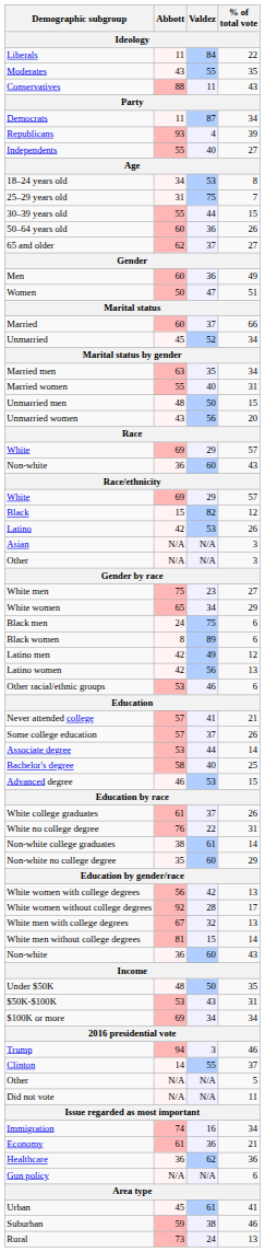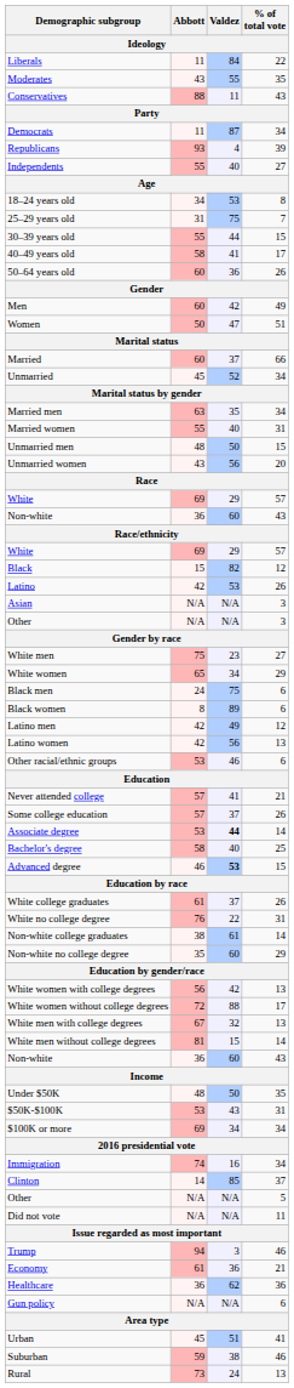 <table class="wikitable sortable" style="font-size:90%; line-height:1.2">
 <tr>
 <th>Demographic subgroup</th>
 <th>Abbott</th>
 <th>Valdez</th>
 <th>% of<br>total vote</th>
 </tr>
 <tr>
 <th colspan="4">Ideology</th>
 </tr>
 <tr>
 <td><a href='#'>Liberals</a></td>
 <td style="text-align:right; background:#fff3f3;">11</td>
 <td style="text-align:right; background:#b0ceff;">84</td>
 <td style="text-align:right;">22</td>
 </tr>
 <tr>
 <td><a href='#'>Moderates</a></td>
 <td style="text-align:right; background:#fff3f3;">43</td>
 <td style="text-align:right; background:#b0ceff;">55</td>
 <td style="text-align:right;">35</td>
 </tr>
 <tr>
 <td><a href='#'>Conservatives</a></td>
 <td style="text-align:right; background:#ffb6b6;">88</td>
 <td style="text-align:right; background:#f0f0ff;">11</td>
 <td style="text-align:right;">43</td>
 </tr>
 <tr>
 <th colspan="4">Party</th>
 </tr>
 <tr>
 <td><a href='#'>Democrats</a></td>
 <td style="text-align:right; background:#fff3f3;">11</td>
 <td style="text-align:right; background:#b0ceff;">87</td>
 <td style="text-align:right;">34</td>
 </tr>
 <tr>
 <td><a href='#'>Republicans</a></td>
 <td style="text-align:right; background:#ffb6b6;">93</td>
 <td style="text-align:right; background:#f0f0ff;">4</td>
 <td style="text-align:right;">39</td>
 </tr>
 <tr>
 <td><a href='#'>Independents</a></td>
 <td style="text-align:right; background:#ffb6b6;">55</td>
 <td style="text-align:right; background:#f0f0ff;">40</td>
 <td style="text-align:right;">27</td>
 </tr>
 <tr>
 <th colspan="4">Age</th>
 </tr>
 <tr>
 <td>18–24 years old</td>
 <td style="text-align:right; background:#fff3f3;">34</td>
 <td style="text-align:right; background:#b0ceff;">53</td>
 <td style="text-align:right;">8</td>
 </tr>
 <tr>
 <td>25–29 years old</td>
 <td style="text-align:right; background:#fff3f3;">31</td>
 <td style="text-align:right; background:#b0ceff;">75</td>
 <td style="text-align:right;">7</td>
 </tr>
 <tr>
 <td>30–39 years old</td>
 <td style="text-align:right; background:#ffb6b6;">55</td>
 <td style="text-align:right; background:#f0f0ff;">44</td>
 <td style="text-align:right;">15</td>
 </tr>
 <tr>
+<td>40–49 years old</td>
+<td style="text-align:right; background:#ffb6b6;">58</td>
+<td style="text-align:right; background:#f0f0ff;">41</td>
+<td style="text-align:right;">17</td>
+</tr>
+<tr>
 <td>50–64 years old</td>
 <td style="text-align:right; background:#ffb6b6;">60</td>
 <td style="text-align:right; background:#f0f0ff;">36</td>
 <td style="text-align:right;">26</td>
-</tr>
-<tr>
-<td>65 and older</td>
-<td style="text-align:right; background:#ffb6b6;">62</td>
-<td style="text-align:right; background:#f0f0ff;">37</td>
-<td style="text-align:right;">27</td>
 </tr>
 <tr>
 <th colspan="4">Gender</th>
 </tr>
 <tr>
 <td>Men</td>
 <td style="text-align:right; background:#ffb6b6;">60</td>
-<td style="text-align:right; background:#f0f0ff;">36</td>
+<td style="text-align:right; background:#f0f0ff;">42</td>
 <td style="text-align:right;">49</td>
 </tr>
 <tr>
 <td>Women</td>
 <td style="text-align:right; background:#ffb6b6;">50</td>
 <td style="text-align:right; background:#f0f0ff;">47</td>
 <td style="text-align:right;">51</td>
 </tr>
 <tr>
 <th colspan="4">Marital status</th>
 </tr>
 <tr>
 <td>Married</td>
 <td style="text-align:right; background:#ffb6b6;">60</td>
 <td style="text-align:right; background:#f0f0ff;">37</td>
 <td style="text-align:right;">66</td>
 </tr>
 <tr>
 <td>Unmarried</td>
 <td style="text-align:right; background:#fff3f3;">45</td>
 <td style="text-align:right; background:#b0ceff;">52</td>
 <td style="text-align:right;">34</td>
 </tr>
 <tr>
 <th colspan="4">Marital status by gender</th>
 </tr>
 <tr>
 <td>Married men</td>
 <td style="text-align:right; background:#ffb6b6;">63</td>
 <td style="text-align:right; background:#f0f0ff;">35</td>
 <td style="text-align:right;">34</td>
 </tr>
 <tr>
 <td>Married women</td>
 <td style="text-align:right; background:#ffb6b6;">55</td>
 <td style="text-align:right; background:#f0f0ff;">40</td>
 <td style="text-align:right;">31</td>
 </tr>
 <tr>
 <td>Unmarried men</td>
 <td style="text-align:right; background:#fff3f3;">48</td>
 <td style="text-align:right; background:#b0ceff;">50</td>
 <td style="text-align:right;">15</td>
 </tr>
 <tr>
 <td>Unmarried women</td>
 <td style="text-align:right; background:#fff3f3;">43</td>
 <td style="text-align:right; background:#b0ceff;">56</td>
 <td style="text-align:right;">20</td>
 </tr>
 <tr>
 <th colspan="4">Race</th>
 </tr>
 <tr>
 <td><a href='#'>White</a></td>
 <td style="text-align:right; background:#ffb6b6;">69</td>
 <td style="text-align:right; background:#f0f0ff;">29</td>
 <td style="text-align:right;">57</td>
 </tr>
 <tr>
 <td>Non-white</td>
 <td style="text-align:right; background:#fff3f3;">36</td>
 <td style="text-align:right; background:#b0ceff;">60</td>
 <td style="text-align:right;">43</td>
 </tr>
 <tr>
 <th colspan="4">Race/ethnicity</th>
 </tr>
 <tr>
 <td><a href='#'>White</a></td>
 <td style="text-align:right; background:#ffb6b6;">69</td>
 <td style="text-align:right; background:#f0f0ff;">29</td>
 <td style="text-align:right;">57</td>
 </tr>
 <tr>
 <td><a href='#'>Black</a></td>
 <td style="text-align:right; background:#fff3f3;">15</td>
 <td style="text-align:right; background:#b0ceff;">82</td>
 <td style="text-align:right;">12</td>
 </tr>
 <tr>
 <td><a href='#'>Latino</a></td>
 <td style="text-align:right; background:#fff3f3;">42</td>
 <td style="text-align:right; background:#b0ceff;">53</td>
 <td style="text-align:right;">26</td>
 </tr>
 <tr>
 <td><a href='#'>Asian</a></td>
 <td style="text-align:right; background:#fff3f3;">N/A</td>
 <td style="text-align:right; background:#f0f0ff;">N/A</td>
 <td style="text-align:right;">3</td>
 </tr>
 <tr>
 <td>Other</td>
 <td style="text-align:right; background:#fff3f3;">N/A</td>
 <td style="text-align:right; background:#f0f0ff;">N/A</td>
 <td style="text-align:right;">3</td>
 </tr>
 <tr>
 <th colspan="4">Gender by race</th>
 </tr>
 <tr>
 <td>White men</td>
 <td style="text-align:right; background:#ffb6b6;">75</td>
 <td style="text-align:right; background:#f0f0ff;">23</td>
 <td style="text-align:right;">27</td>
 </tr>
 <tr>
 <td>White women</td>
 <td style="text-align:right; background:#ffb6b6;">65</td>
 <td style="text-align:right; background:#f0f0ff;">34</td>
 <td style="text-align:right;">29</td>
 </tr>
 <tr>
 <td>Black men</td>
 <td style="text-align:right; background:#fff3f3;">24</td>
 <td style="text-align:right; background:#b0ceff;">75</td>
 <td style="text-align:right;">6</td>
 </tr>
 <tr>
 <td>Black women</td>
 <td style="text-align:right; background:#fff3f3;">8</td>
 <td style="text-align:right; background:#b0ceff;">89</td>
 <td style="text-align:right;">6</td>
 </tr>
 <tr>
 <td>Latino men</td>
 <td style="text-align:right; background:#fff3f3;">42</td>
 <td style="text-align:right; background:#b0ceff;">49</td>
 <td style="text-align:right;">12</td>
 </tr>
 <tr>
 <td>Latino women</td>
 <td style="text-align:right; background:#fff3f3;">42</td>
 <td style="text-align:right; background:#b0ceff;">56</td>
 <td style="text-align:right;">13</td>
 </tr>
 <tr>
 <td>Other racial/ethnic groups</td>
 <td style="text-align:right; background:#ffb6b6;">53</td>
 <td style="text-align:right; background:#f0f0ff;">46</td>
 <td style="text-align:right;">6</td>
 </tr>
 <tr>
 <th colspan="4">Education</th>
 </tr>
 <tr>
 <td>Never attended <a href='#'>college</a></td>
 <td style="text-align:right; background:#ffb6b6;">57</td>
 <td style="text-align:right; background:#f0f0ff;">41</td>
 <td style="text-align:right;">21</td>
 </tr>
 <tr>
 <td>Some college education</td>
 <td style="text-align:right; background:#ffb6b6;">57</td>
 <td style="text-align:right; background:#f0f0ff;">37</td>
 <td style="text-align:right;">26</td>
 </tr>
 <tr>
 <td><a href='#'>Associate degree</a></td>
 <td style="text-align:right; background:#ffb6b6">53</td>
-<td style="text-align:right; background:#f0f0ff;">44</td>
+<td style="text-align:right; background:#f0f0ff;"><strong>44</strong></td>
 <td style="text-align:right;">14</td>
 </tr>
 <tr>
 <td><a href='#'>Bachelor's degree</a></td>
 <td style="text-align:right; background:#ffb6b6;">58</td>
 <td style="text-align:right; background:#f0f0ff;">40</td>
 <td style="text-align:right;">25</td>
 </tr>
 <tr>
 <td><a href='#'>Advanced</a> degree</td>
 <td style="text-align:right; background:#fff3f3;">46</td>
-<td style="text-align:right; background:#b0ceff;">53</td>
+<td style="text-align:right; background:#b0ceff;"><strong>53</strong></td>
 <td style="text-align:right;">15</td>
 </tr>
 <tr>
 <th colspan="4">Education by race</th>
 </tr>
 <tr>
 <td>White college graduates</td>
 <td style="text-align:right; background:#ffb6b6;">61</td>
 <td style="text-align:right; background:#f0f0ff;">37</td>
 <td style="text-align:right;">26</td>
 </tr>
 <tr>
 <td>White no college degree</td>
 <td style="text-align:right; background:#ffb6b6;">76</td>
 <td style="text-align:right; background:#f0f0ff;">22</td>
 <td style="text-align:right;">31</td>
 </tr>
 <tr>
 <td>Non-white college graduates</td>
 <td style="text-align:right; background:#fff3f3;">38</td>
 <td style="text-align:right; background:#b0ceff;">61</td>
 <td style="text-align:right;">14</td>
 </tr>
 <tr>
 <td>Non-white no college degree</td>
 <td style="text-align:right; background:#fff3f3;">35</td>
 <td style="text-align:right; background:#b0ceff;">60</td>
 <td style="text-align:right;">29</td>
 </tr>
 <tr>
 <th colspan="4">Education by gender/race</th>
 </tr>
 <tr>
 <td>White women with college degrees</td>
 <td style="text-align:right; background:#ffb6b6;">56</td>
 <td style="text-align:right; background:#f0f0ff;">42</td>
 <td style="text-align:right;">13</td>
 </tr>
 <tr>
 <td>White women without college degrees</td>
-<td style="text-align:right; background:#ffb6b6;">92</td>
-<td style="text-align:right; background:#f0f0ff;">28</td>
+<td style="text-align:right; background:#ffb6b6;">72</td>
+<td style="text-align:right; background:#f0f0ff;">88</td>
 <td style="text-align:right;">17</td>
 </tr>
 <tr>
 <td>White men with college degrees</td>
 <td style="text-align:right; background:#ffb6b6;">67</td>
 <td style="text-align:right; background:#f0f0ff;">32</td>
 <td style="text-align:right;">13</td>
 </tr>
 <tr>
 <td>White men without college degrees</td>
 <td style="text-align:right; background:#ffb6b6;">81</td>
 <td style="text-align:right; background:#f0f0ff;">15</td>
 <td style="text-align:right;">14</td>
 </tr>
 <tr>
 <td>Non-white</td>
 <td style="text-align:right; background:#fff3f3;">36</td>
 <td style="text-align:right; background:#b0ceff;">60</td>
 <td style="text-align:right;">43</td>
 </tr>
 <tr>
 <th colspan="4">Income</th>
 </tr>
 <tr>
 <td>Under $50K</td>
 <td style="text-align:right; background:#fff3f3;">48</td>
 <td style="text-align:right; background:#b0ceff;">50</td>
 <td style="text-align:right;">35</td>
 </tr>
 <tr>
 <td>$50K-$100K</td>
 <td style="text-align:right; background:#ffb6b6;">53</td>
 <td style="text-align:right; background:#f0f0ff;">43</td>
 <td style="text-align:right;">31</td>
 </tr>
 <tr>
 <td>$100K or more</td>
 <td style="text-align:right; background:#ffb6b6;">69</td>
 <td style="text-align:right; background:#f0f0ff;">34</td>
 <td style="text-align:right;">34</td>
 </tr>
 <tr>
 <th colspan="4">2016 presidential vote</th>
 </tr>
 <tr>
-<td><a href='#'>Trump</a></td>
-<td style="text-align:right; background:#ffb6b6;">94</td>
-<td style="text-align:right; background:#f0f0ff;">3</td>
-<td style="text-align:right;">46</td>
+<td><a href='#'>Immigration</a></td>
+<td style="text-align:right; background:#ffb6b6;">74</td>
+<td style="text-align:right; background:#f0f0ff;">16</td>
+<td style="text-align:right;">34</td>
 </tr>
 <tr>
 <td><a href='#'>Clinton</a></td>
 <td style="text-align:right; background:#fff3f3;">14</td>
-<td style="text-align:right; background:#b0ceff;">55</td>
+<td style="text-align:right; background:#b0ceff;">85</td>
 <td style="text-align:right;">37</td>
 </tr>
 <tr>
 <td>Other</td>
 <td style="text-align:right; background:#fff3f3;">N/A</td>
 <td style="text-align:right; background:#f0f0ff;">N/A</td>
 <td style="text-align:right;">5</td>
 </tr>
 <tr>
 <td>Did not vote</td>
 <td style="text-align:right; background:#fff3f3;">N/A</td>
 <td style="text-align:right; background:#f0f0ff;">N/A</td>
 <td style="text-align:right;">11</td>
 </tr>
 <tr>
 <th colspan="4">Issue regarded as most important</th>
 </tr>
 <tr>
-<td><a href='#'>Immigration</a></td>
-<td style="text-align:right; background:#ffb6b6;">74</td>
-<td style="text-align:right; background:#f0f0ff;">16</td>
-<td style="text-align:right;">34</td>
+<td><a href='#'>Trump</a></td>
+<td style="text-align:right; background:#ffb6b6;">94</td>
+<td style="text-align:right; background:#f0f0ff;">3</td>
+<td style="text-align:right;">46</td>
 </tr>
 <tr>
 <td><a href='#'>Economy</a></td>
 <td style="text-align:right; background:#ffb6b6;">61</td>
 <td style="text-align:right; background:#f0f0ff;">36</td>
 <td style="text-align:right;">21</td>
 </tr>
 <tr>
 <td><a href='#'>Healthcare</a></td>
 <td style="text-align:right; background:#fff3f3;">36</td>
 <td style="text-align:right; background:#b0ceff;">62</td>
 <td style="text-align:right;">36</td>
 </tr>
 <tr>
 <td><a href='#'>Gun policy</a></td>
 <td style="text-align:right; background:#fff3f3;">N/A</td>
 <td style="text-align:right; background:#f0f0ff;">N/A</td>
 <td style="text-align:right;">6</td>
 </tr>
 <tr>
 <th colspan="4">Area type</th>
 </tr>
 <tr>
 <td>Urban</td>
 <td style="text-align:right; background:#fff3f3;">45</td>
-<td style="text-align:right; background:#b0ceff;">61</td>
+<td style="text-align:right; background:#b0ceff;">51</td>
 <td style="text-align:right;">41</td>
 </tr>
 <tr>
 <td>Suburban</td>
 <td style="text-align:right; background:#ffb6b6;">59</td>
 <td style="text-align:right; background:#f0f0ff;">38</td>
 <td style="text-align:right;">46</td>
 </tr>
 <tr>
 <td>Rural</td>
 <td style="text-align:right; background:#ffb6b6;">73</td>
 <td style="text-align:right; background:#f0f0ff;">24</td>
 <td style="text-align:right;">13</td>
 </tr>
 </table>
